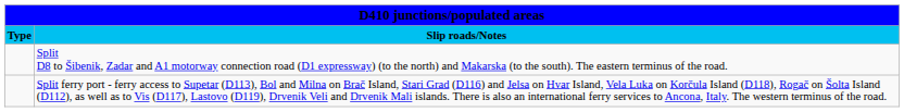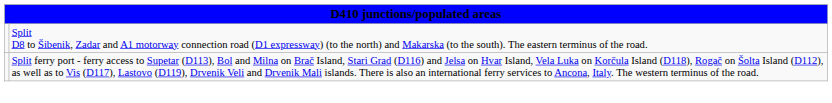 <table class="wikitable">
 <tr>
 <td colspan=2 bgcolor=blue align=center style=margin-top:15><span><big><strong>D410 junctions/populated areas</strong></big></span></td>
-</tr>
-<tr>
-<td align=center bgcolor=00c0f0><strong>Type</strong></td>
-<td align=center bgcolor=00c0f0><strong>Slip roads/Notes</strong></td>
 </tr>
 <tr>
 <td></td>
 <td><a href='#'>Split</a><br> <a href='#'>D8</a> to <a href='#'>Šibenik</a>, <a href='#'>Zadar</a> and <a href='#'>A1 motorway</a> connection road (<a href='#'>D1 expressway</a>) (to the north) and <a href='#'>Makarska</a> (to the south). The eastern terminus of the road.</td>
 </tr>
 <tr>
 <td></td>
 <td><a href='#'>Split</a> ferry port - ferry access to <a href='#'>Supetar</a> (<a href='#'>D113</a>), <a href='#'>Bol</a> and <a href='#'>Milna</a> on <a href='#'>Brač</a> Island, <a href='#'>Stari Grad</a> (<a href='#'>D116</a>) and <a href='#'>Jelsa</a> on <a href='#'>Hvar</a> Island, <a href='#'>Vela Luka</a> on <a href='#'>Korčula</a> Island (<a href='#'>D118</a>), <a href='#'>Rogač</a> on <a href='#'>Šolta</a> Island (<a href='#'>D112</a>), as well as to <a href='#'>Vis</a> (<a href='#'>D117</a>), <a href='#'>Lastovo</a> (<a href='#'>D119</a>), <a href='#'>Drvenik Veli</a> and <a href='#'>Drvenik Mali</a> islands. There is also an international ferry services to <a href='#'>Ancona</a>, <a href='#'>Italy</a>. The western terminus of the road.</td>
 </tr>
 </table>
